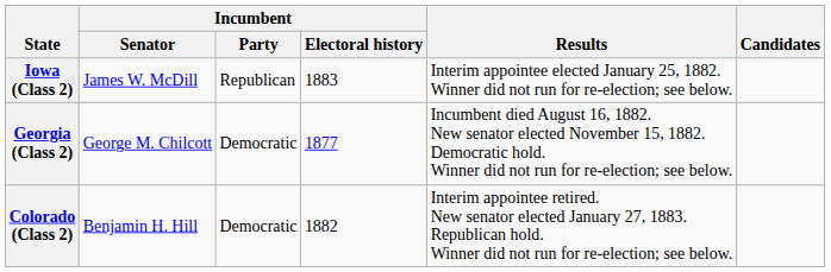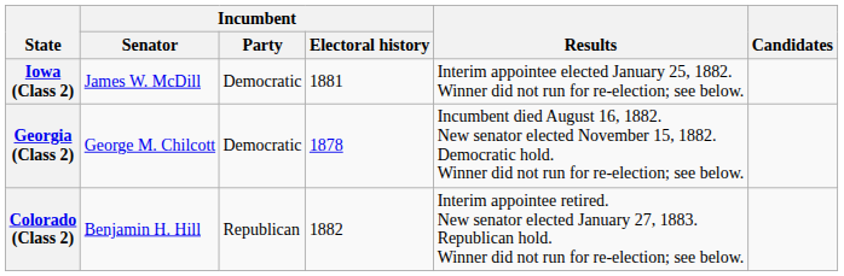 <table class=wikitable>
 <tr valign=bottom>
 <th rowspan=2>State</th>
 <th colspan=3>Incumbent</th>
 <th rowspan=2>Results</th>
 <th rowspan=2>Candidates</th>
 </tr>
 <tr valign=bottom>
 <th>Senator</th>
 <th>Party</th>
 <th>Electoral history</th>
 </tr>
 <tr>
 <th><a href='#'>Iowa</a><br>(Class 2)</th>
 <td><a href='#'>James W. McDill</a></td>
-<td>Republican</td>
-<td>1883 </td>
+<td>Democratic</td>
+<td>1881 </td>
 <td>Interim appointee elected January 25, 1882.<br>Winner did not run for re-election; see below.</td>
 <td nowrap></td>
 </tr>
 <tr>
 <th><a href='#'>Georgia</a><br>(Class 2)</th>
 <td><a href='#'>George M. Chilcott</a></td>
 <td>Democratic</td>
-<td><a href='#'>1877</a></td>
+<td><a href='#'>1878</a></td>
 <td>Incumbent died August 16, 1882.<br>New senator elected November 15, 1882.<br>Democratic hold.<br>Winner did not run for re-election; see below.</td>
 <td nowrap></td>
 </tr>
 <tr>
 <th><a href='#'>Colorado</a><br>(Class 2)</th>
 <td><a href='#'>Benjamin H. Hill</a></td>
-<td>Democratic</td>
+<td>Republican</td>
 <td>1882 </td>
 <td>Interim appointee retired.<br>New senator elected January 27, 1883.<br>Republican hold.<br>Winner did not run for re-election; see below.</td>
 <td nowrap></td>
 </tr>
 </table>
